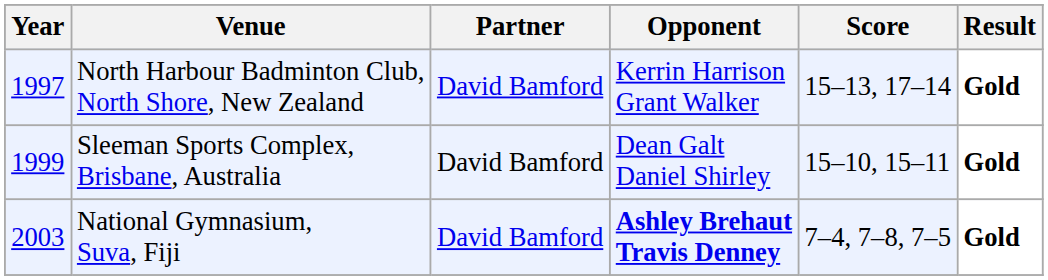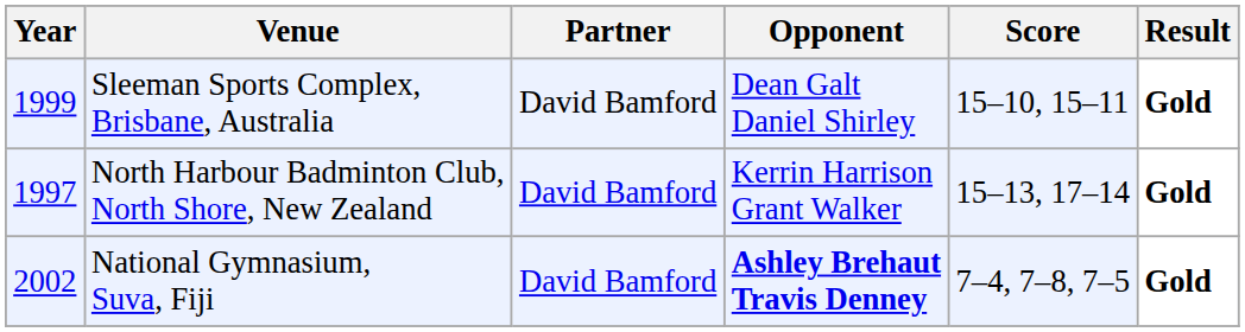 <table class="sortable wikitable" style="font-size: 90%;">
 <tr>
 <th>Year</th>
 <th>Venue</th>
 <th>Partner</th>
 <th>Opponent</th>
 <th>Score</th>
 <th>Result</th>
 </tr>
 <tr style="background:#ECF2FF">
+<td align="center"><a href='#'>1999</a></td>
+<td align="left">Sleeman Sports Complex,<br><a href='#'>Brisbane</a>, Australia</td>
+<td align="left"> David Bamford</td>
+<td align="left"> <a href='#'>Dean Galt</a> <br>  <a href='#'>Daniel Shirley</a></td>
+<td align="left">15–10, 15–11</td>
+<td style="text-align:left; background:white"> <strong>Gold</strong></td>
+</tr>
+<tr style="background:#ECF2FF">
 <td align="center"><a href='#'>1997</a></td>
 <td align="left">North Harbour Badminton Club,<br><a href='#'>North Shore</a>, New Zealand</td>
 <td align="left"> <a href='#'>David Bamford</a></td>
 <td align="left"> <a href='#'>Kerrin Harrison</a> <br>  <a href='#'>Grant Walker</a></td>
 <td align="left">15–13, 17–14</td>
 <td style="text-align:left; background:white"> <strong>Gold</strong></td>
 </tr>
 <tr style="background:#ECF2FF">
-<td align="center"><a href='#'>1999</a></td>
-<td align="left">Sleeman Sports Complex,<br><a href='#'>Brisbane</a>, Australia</td>
-<td align="left"> David Bamford</td>
-<td align="left"> <a href='#'>Dean Galt</a> <br>  <a href='#'>Daniel Shirley</a></td>
-<td align="left">15–10, 15–11</td>
-<td style="text-align:left; background:white"> <strong>Gold</strong></td>
-</tr>
-<tr style="background:#ECF2FF">
-<td align="center"><a href='#'>2003</a></td>
+<td align="center"><a href='#'>2002</a></td>
 <td align="left">National Gymnasium,<br><a href='#'>Suva</a>, Fiji</td>
 <td align="left"> <a href='#'>David Bamford</a></td>
 <td align="left"><strong> <a href='#'>Ashley Brehaut</a> <br>  <a href='#'>Travis Denney</a></strong></td>
 <td align="left">7–4, 7–8, 7–5</td>
 <td style="text-align:left; background:white"> <strong>Gold</strong></td>
 </tr>
 </table>
